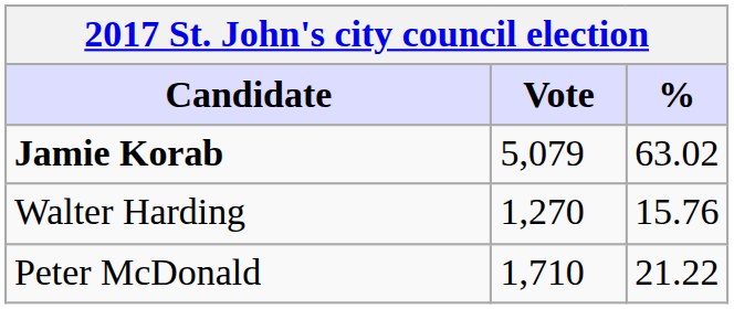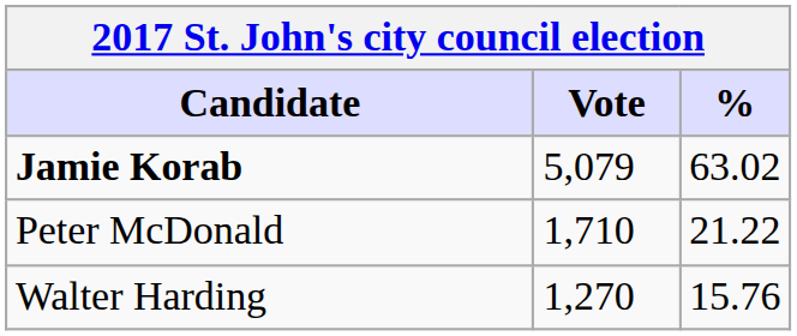 <table class="wikitable">
 <tr>
 <th colspan="3"><a href='#'>2017 St. John's city council election</a></th>
 </tr>
 <tr>
 <th style="background:#ddf; width:200px;">Candidate</th>
 <th style="background:#ddf; width:50px;">Vote</th>
 <th style="background:#ddf; width:30px;">%</th>
 </tr>
 <tr>
 <td><strong>Jamie Korab</strong></td>
 <td>5,079</td>
 <td>63.02</td>
 </tr>
 <tr>
+<td>Peter McDonald</td>
+<td>1,710</td>
+<td>21.22</td>
+</tr>
+<tr>
 <td>Walter Harding</td>
 <td>1,270</td>
 <td>15.76</td>
 </tr>
-<tr>
-<td>Peter McDonald</td>
-<td>1,710</td>
-<td>21.22</td>
-</tr>
 </table>
